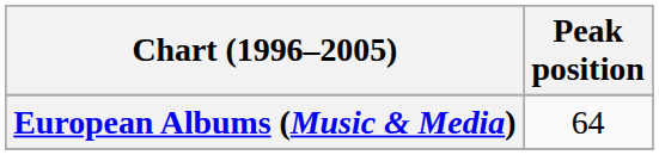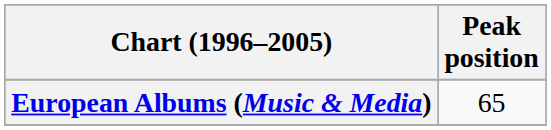 <table class="wikitable sortable plainrowheaders" style="text-align:center">
 <tr>
 <th scope="col">Chart (1996–2005)</th>
 <th scope="col">Peak<br>position</th>
 </tr>
 <tr>
 </tr>
 <tr>
 </tr>
 <tr>
 <th scope="row"><a href='#'>European Albums</a> (<em><a href='#'>Music & Media</a></em>)</th>
-<td>64</td>
+<td>65</td>
 </tr>
 <tr>
 </tr>
 <tr>
 </tr>
 </table>
